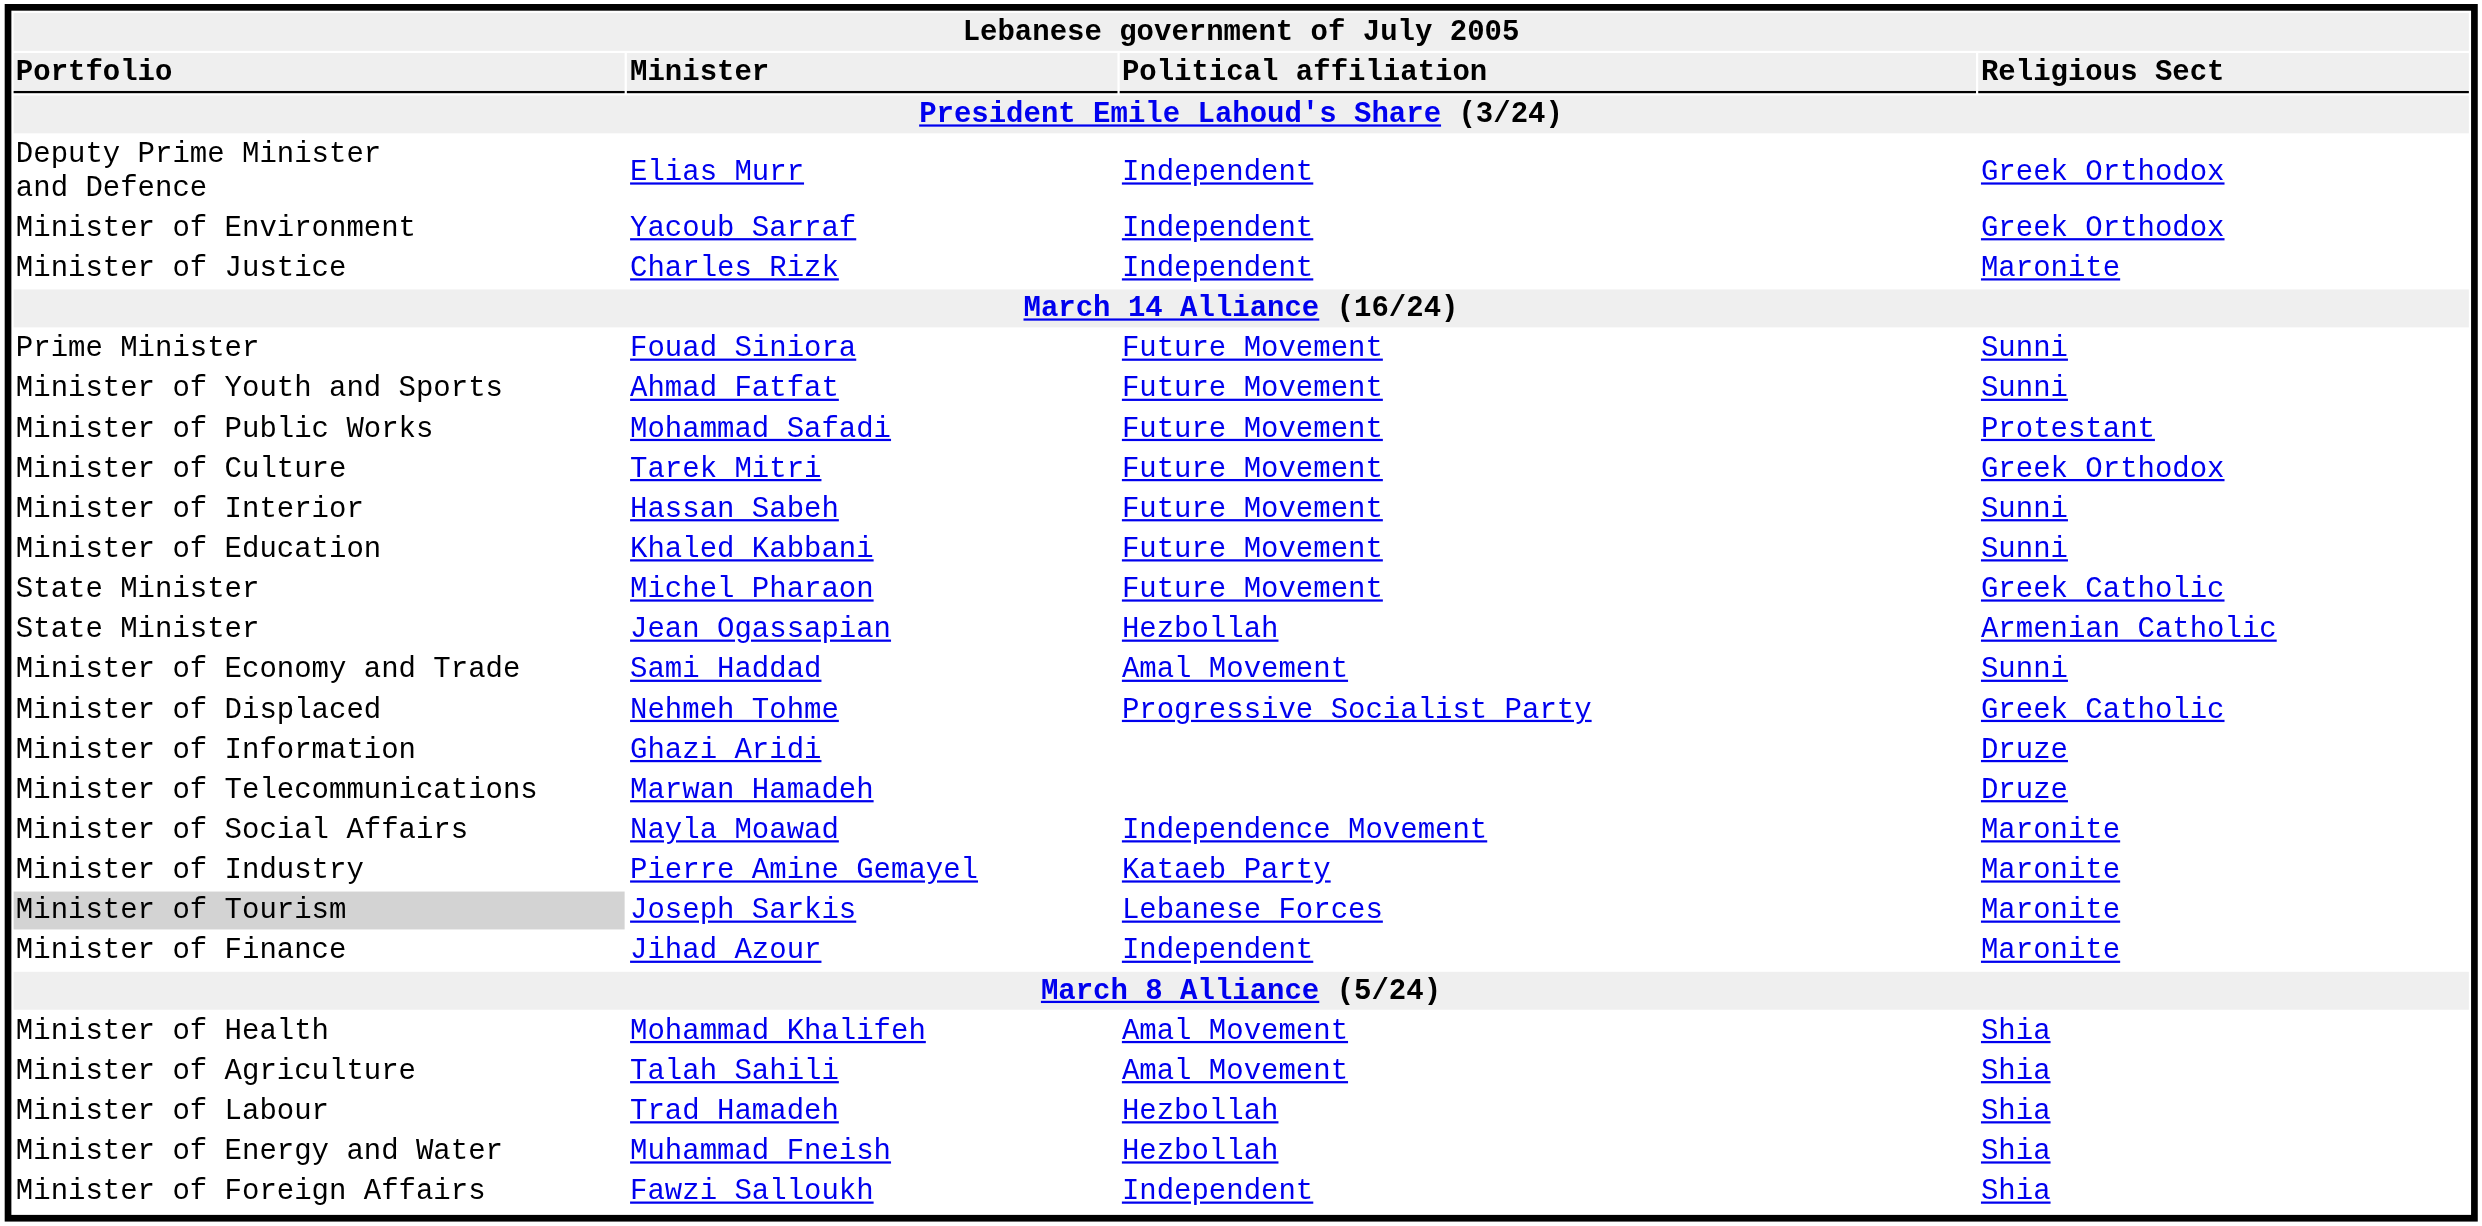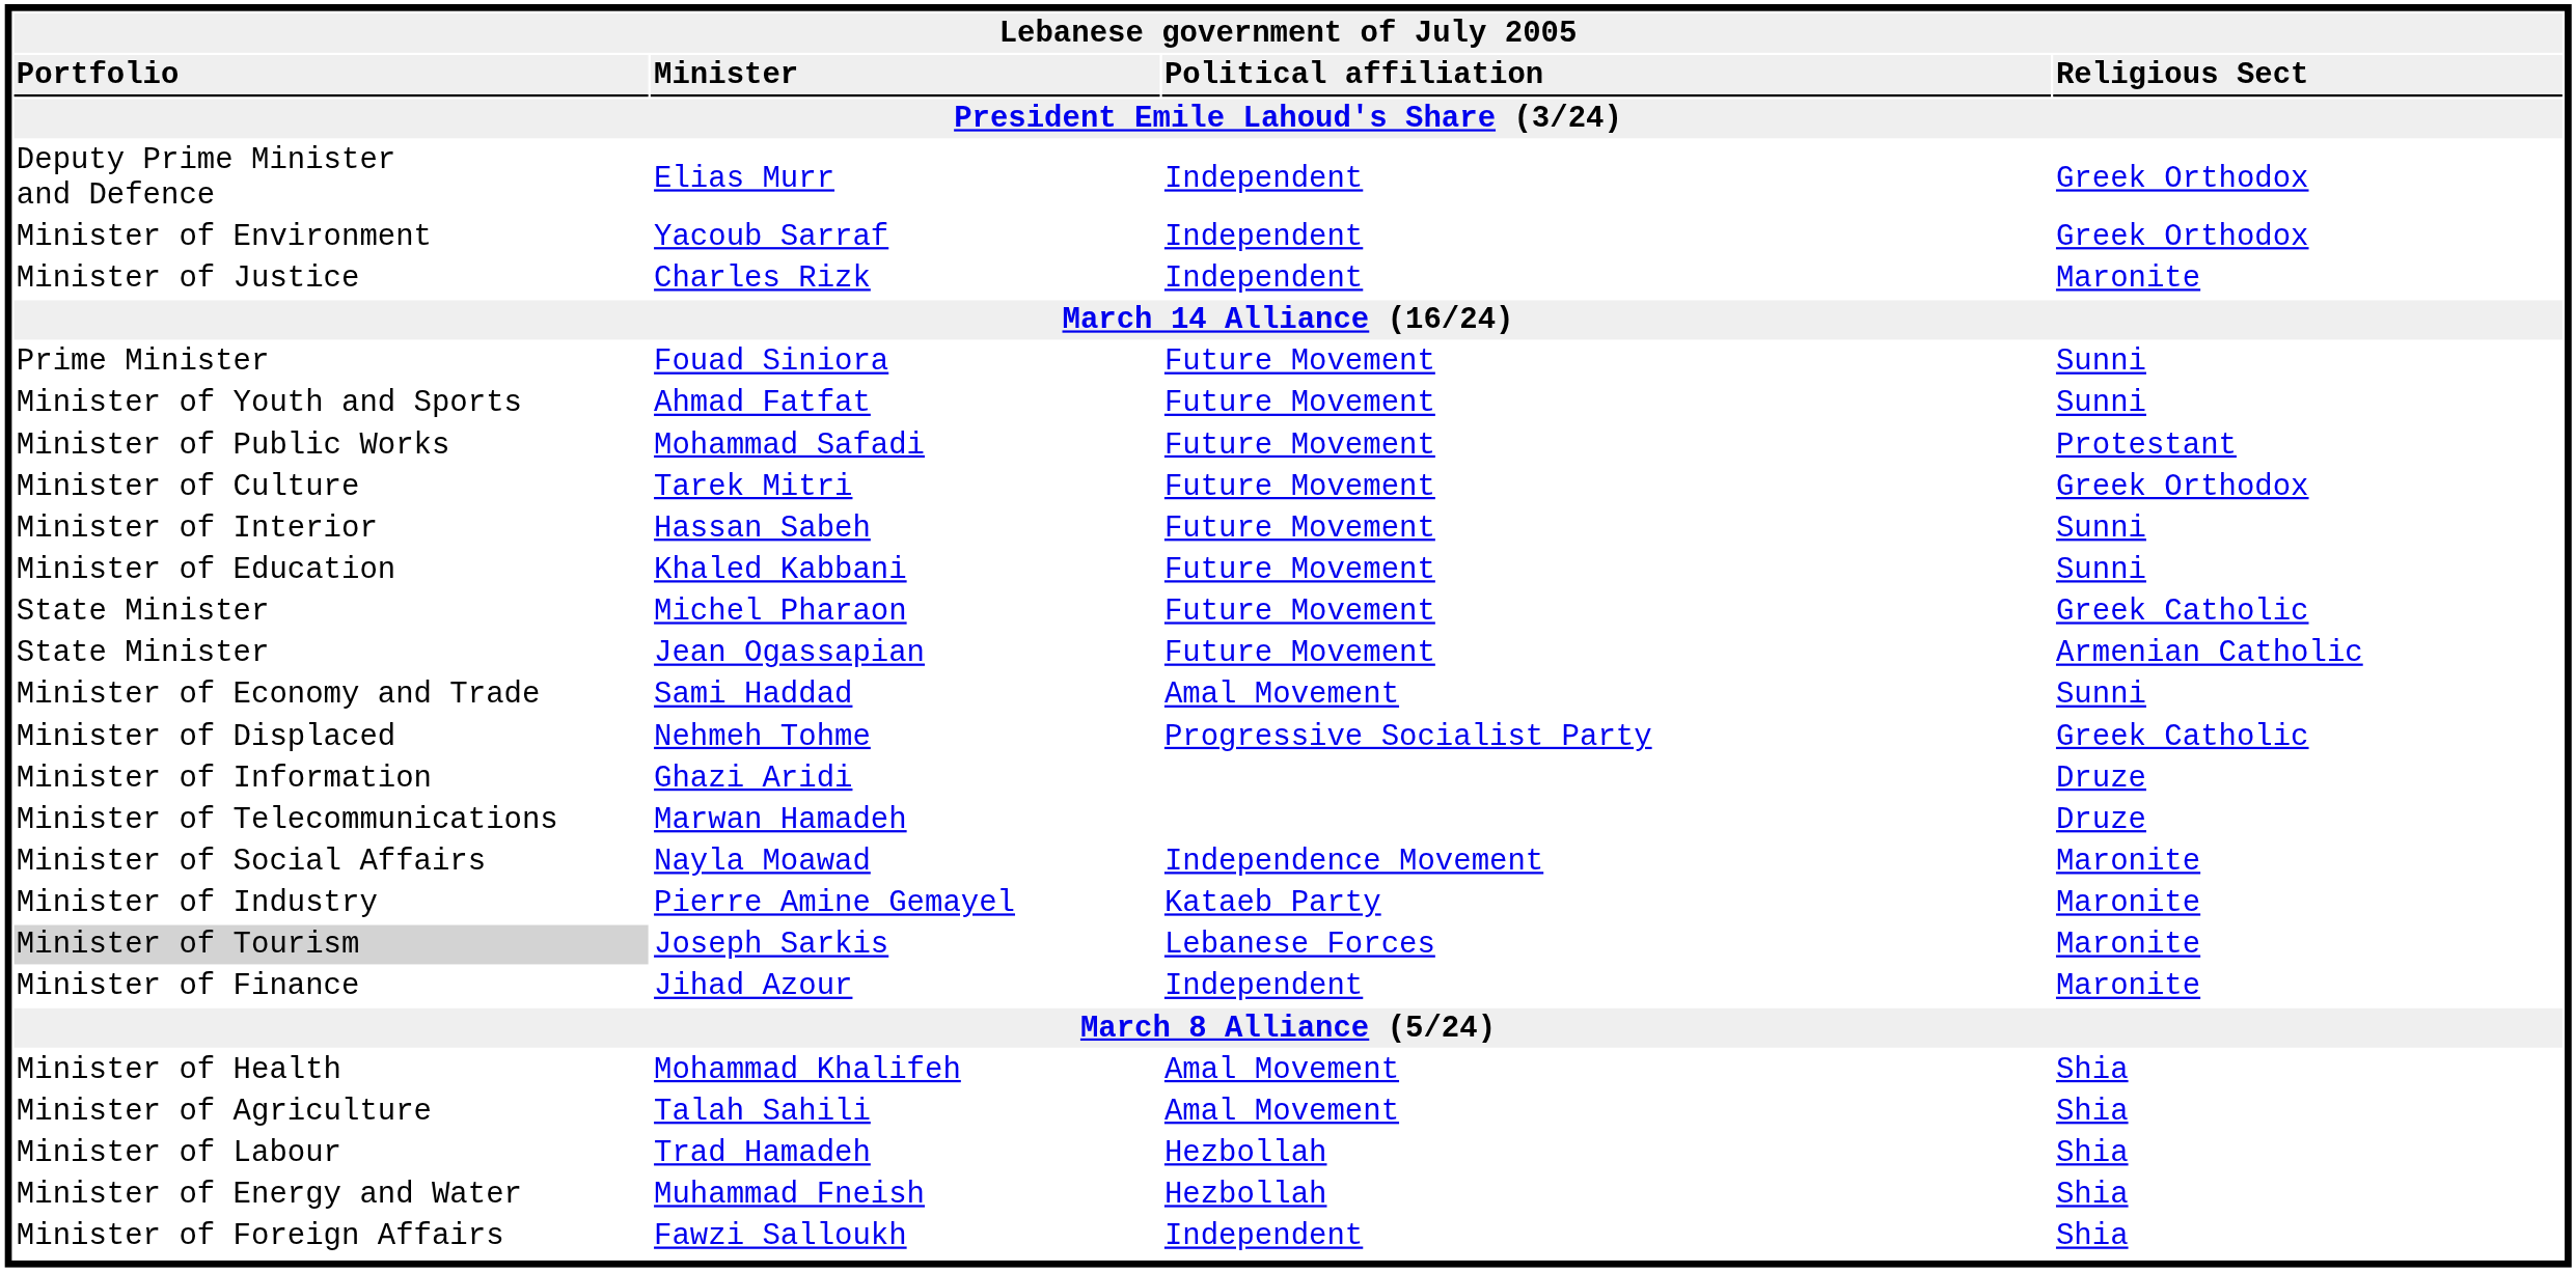 <table width="70%" border="0" align="center" cellpadding=1 cellspacing=1 style="margin:3px; border:3px solid;">
 <tr>
 <td colspan=4 style="text-align:center; background:#efefef"><strong>Lebanese government of July 2005</strong></td>
 </tr>
 <tr>
 <td td width="25%" style="border-bottom:1px solid; background:#efefef;"><strong>Portfolio</strong></td>
 <td td width="20%" style="border-bottom:1px solid; background:#efefef;"><strong>Minister</strong></td>
 <td td width="35%" style="border-bottom:1px solid; background:#efefef;"><strong>Political affiliation</strong></td>
 <td td width="20%" style="border-bottom:1px solid; background:#efefef;"><strong>Religious Sect</strong></td>
 </tr>
 <tr>
 <td colspan=4 style="text-align:center; background:#efefef"><strong><a href='#'>President Emile Lahoud's Share</a> (3/24)</strong></td>
 </tr>
 <tr>
 <td>Deputy Prime Minister <br> and Defence</td>
 <td><a href='#'>Elias Murr</a></td>
 <td> <a href='#'>Independent</a></td>
 <td><a href='#'>Greek Orthodox</a></td>
 </tr>
 <tr>
 <td>Minister of Environment</td>
 <td><a href='#'>Yacoub Sarraf</a></td>
 <td> <a href='#'>Independent</a></td>
 <td><a href='#'>Greek Orthodox</a></td>
 </tr>
 <tr>
 <td>Minister of Justice</td>
 <td><a href='#'>Charles Rizk</a></td>
 <td> <a href='#'>Independent</a></td>
 <td><a href='#'>Maronite</a></td>
 </tr>
 <tr>
 <td colspan=4 style="text-align:center; background:#efefef"><strong><a href='#'>March 14 Alliance</a> (16/24)</strong></td>
 </tr>
 <tr>
 <td Prime Minister of Lebanon>Prime Minister</td>
 <td><a href='#'>Fouad Siniora</a></td>
 <td> <a href='#'>Future Movement</a></td>
 <td><a href='#'>Sunni</a></td>
 </tr>
 <tr>
 <td>Minister of Youth and Sports</td>
 <td><a href='#'>Ahmad Fatfat</a></td>
 <td> <a href='#'>Future Movement</a></td>
 <td><a href='#'>Sunni</a></td>
 </tr>
 <tr>
 <td>Minister of Public Works</td>
 <td><a href='#'>Mohammad Safadi</a></td>
 <td> <a href='#'>Future Movement</a></td>
 <td><a href='#'>Protestant</a></td>
 </tr>
 <tr>
 <td>Minister of Culture</td>
 <td><a href='#'>Tarek Mitri</a></td>
 <td> <a href='#'>Future Movement</a></td>
 <td><a href='#'>Greek Orthodox</a></td>
 </tr>
 <tr>
 <td>Minister of Interior</td>
 <td><a href='#'>Hassan Sabeh</a></td>
 <td> <a href='#'>Future Movement</a></td>
 <td><a href='#'>Sunni</a></td>
 </tr>
 <tr>
 <td>Minister of Education</td>
 <td><a href='#'>Khaled Kabbani</a></td>
 <td> <a href='#'>Future Movement</a></td>
 <td><a href='#'>Sunni</a></td>
 </tr>
 <tr>
 <td>State Minister</td>
 <td><a href='#'>Michel Pharaon</a></td>
 <td> <a href='#'>Future Movement</a></td>
 <td><a href='#'>Greek Catholic</a></td>
 </tr>
 <tr>
 <td>State Minister</td>
 <td><a href='#'>Jean Ogassapian</a></td>
-<td>  <a href='#'>Hezbollah</a></td>
+<td> <a href='#'>Future Movement</a></td>
 <td><a href='#'>Armenian Catholic</a></td>
 </tr>
 <tr>
 <td>Minister of Economy and Trade</td>
 <td><a href='#'>Sami Haddad</a></td>
 <td> <a href='#'>Amal Movement</a></td>
 <td><a href='#'>Sunni</a></td>
 </tr>
 <tr>
 <td>Minister of Displaced</td>
 <td><a href='#'>Nehmeh Tohme</a></td>
 <td> <a href='#'>Progressive Socialist Party</a></td>
 <td><a href='#'>Greek Catholic</a></td>
 </tr>
 <tr>
 <td>Minister of Information</td>
 <td><a href='#'>Ghazi Aridi</a></td>
 <td> </td>
 <td><a href='#'>Druze</a></td>
 </tr>
 <tr>
 <td>Minister of Telecommunications</td>
 <td><a href='#'>Marwan Hamadeh</a></td>
 <td> </td>
 <td><a href='#'>Druze</a></td>
 </tr>
 <tr>
 <td>Minister of Social Affairs</td>
 <td><a href='#'>Nayla Moawad</a></td>
 <td> <a href='#'>Independence Movement</a></td>
 <td><a href='#'>Maronite</a></td>
 </tr>
 <tr>
 <td>Minister of Industry</td>
 <td><a href='#'>Pierre Amine Gemayel</a></td>
 <td> <a href='#'>Kataeb Party</a></td>
 <td><a href='#'>Maronite</a></td>
 </tr>
 <tr>
 <td style="background: lightgrey;">Minister of Tourism</td>
 <td><a href='#'>Joseph Sarkis</a></td>
 <td> <a href='#'>Lebanese Forces</a></td>
 <td><a href='#'>Maronite</a></td>
 </tr>
 <tr>
 <td>Minister of Finance</td>
 <td><a href='#'>Jihad Azour</a></td>
 <td> <a href='#'>Independent</a></td>
 <td><a href='#'>Maronite</a></td>
 </tr>
 <tr>
 <td colspan=4 style="text-align:center; background:#efefef"><strong><a href='#'>March 8 Alliance</a> (5/24)</strong></td>
 </tr>
 <tr>
 <td>Minister of Health</td>
 <td><a href='#'>Mohammad Khalifeh</a></td>
 <td> <a href='#'>Amal Movement</a></td>
 <td><a href='#'>Shia</a></td>
 </tr>
 <tr>
 <td>Minister of Agriculture</td>
 <td><a href='#'>Talah Sahili</a></td>
 <td> <a href='#'>Amal Movement</a></td>
 <td><a href='#'>Shia</a></td>
 </tr>
 <tr>
 <td>Minister of Labour</td>
 <td><a href='#'>Trad Hamadeh</a></td>
 <td>  <a href='#'>Hezbollah</a></td>
 <td><a href='#'>Shia</a></td>
 </tr>
 <tr>
 <td>Minister of Energy and Water</td>
 <td><a href='#'>Muhammad Fneish</a></td>
 <td> <a href='#'>Hezbollah</a></td>
 <td><a href='#'>Shia</a></td>
 </tr>
 <tr>
 <td>Minister of Foreign Affairs</td>
 <td><a href='#'>Fawzi Salloukh</a></td>
 <td> <a href='#'>Independent</a></td>
 <td><a href='#'>Shia</a></td>
 </tr>
 <tr>
 </tr>
 </table>
